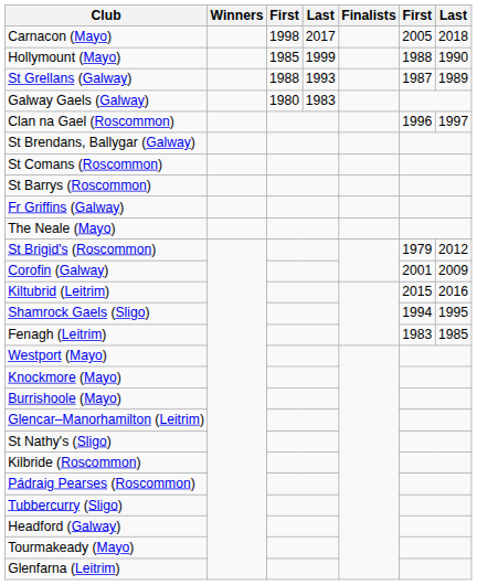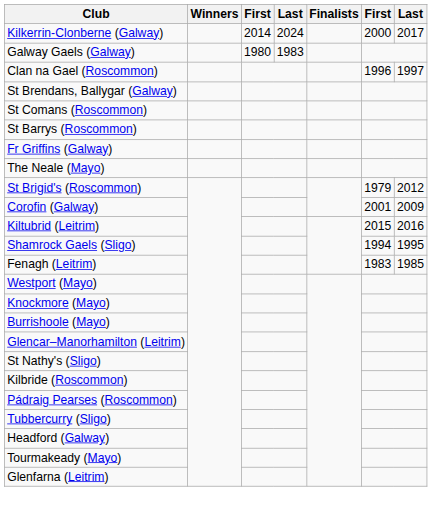 <table class="wikitable">
 <tr>
 <th>Club</th>
 <th>Winners</th>
 <th>First</th>
 <th>Last</th>
 <th>Finalists</th>
 <th>First</th>
 <th>Last</th>
 </tr>
 <tr>
-<td> Carnacon (<a href='#'>Mayo</a>)</td>
+<td> <a href='#'>Kilkerrin-Clonberne</a> (<a href='#'>Galway</a>)</td>
 <td></td>
-<td>1998</td>
+<td>2014</td>
+<td>2024</td>
+<td></td>
+<td>2000</td>
 <td>2017</td>
-<td></td>
-<td>2005</td>
-<td>2018</td>
-</tr>
-<tr>
-<td> Hollymount (<a href='#'>Mayo</a>)</td>
-<td></td>
-<td>1985</td>
-<td>1999</td>
-<td></td>
-<td>1988</td>
-<td>1990</td>
-</tr>
-<tr>
-<td> <a href='#'>St Grellans</a> (<a href='#'>Galway</a>)</td>
-<td></td>
-<td>1988</td>
-<td>1993</td>
-<td></td>
-<td>1987</td>
-<td>1989</td>
 </tr>
 <tr>
 <td> Galway Gaels (<a href='#'>Galway</a>)</td>
 <td></td>
 <td>1980</td>
 <td>1983</td>
 <td></td>
 <td colspan="2"></td>
 </tr>
 <tr>
 <td> Clan na Gael (<a href='#'>Roscommon</a>)</td>
 <td></td>
 <td colspan = "2"></td>
 <td></td>
 <td>1996</td>
 <td>1997</td>
 </tr>
 <tr>
 <td> St Brendans, Ballygar (<a href='#'>Galway</a>)</td>
 <td></td>
 <td colspan = "2"></td>
 <td></td>
 <td colspan="2"></td>
 </tr>
 <tr>
 <td> St Comans (<a href='#'>Roscommon</a>)</td>
 <td></td>
 <td colspan = "2"></td>
 <td></td>
 <td colspan="2"></td>
 </tr>
 <tr>
 <td> St Barrys (<a href='#'>Roscommon</a>)</td>
 <td></td>
 <td colspan = "2"></td>
 <td></td>
 <td colspan="2"></td>
 </tr>
 <tr>
 <td> <a href='#'>Fr Griffins</a> (<a href='#'>Galway</a>)</td>
 <td></td>
 <td colspan = "2"></td>
 <td></td>
 <td colspan="2"></td>
 </tr>
 <tr>
 <td> The Neale (<a href='#'>Mayo</a>)</td>
 <td></td>
 <td colspan = "2"></td>
 <td></td>
 <td colspan="2"></td>
 </tr>
 <tr>
 <td> <a href='#'>St Brigid's</a> (<a href='#'>Roscommon</a>)</td>
 <td rowspan = "17"></td>
 <td colspan="2"></td>
 <td rowspan = "2"></td>
 <td>1979</td>
 <td>2012</td>
 </tr>
 <tr>
 <td> <a href='#'>Corofin</a> (<a href='#'>Galway</a>)</td>
 <td colspan="2"></td>
 <td>2001</td>
 <td>2009</td>
 </tr>
 <tr>
 <td> <a href='#'>Kiltubrid</a> (<a href='#'>Leitrim</a>)</td>
 <td colspan="2"></td>
 <td rowspan = "3"></td>
 <td>2015</td>
 <td>2016</td>
 </tr>
 <tr>
 <td> <a href='#'>Shamrock Gaels</a> (<a href='#'>Sligo</a>)</td>
 <td colspan="2"></td>
 <td>1994</td>
 <td>1995</td>
 </tr>
 <tr>
 <td> Fenagh (<a href='#'>Leitrim</a>)</td>
 <td colspan="2"></td>
 <td>1983</td>
 <td>1985</td>
 </tr>
 <tr>
 <td> <a href='#'>Westport</a>  (<a href='#'>Mayo</a>)</td>
 <td colspan="2"></td>
 <td rowspan = "11"></td>
 <td colspan="2"></td>
 </tr>
 <tr>
 <td> <a href='#'>Knockmore</a> (<a href='#'>Mayo</a>)</td>
 <td colspan="2"></td>
 <td colspan="2"></td>
 </tr>
 <tr>
 <td> <a href='#'>Burrishoole</a> (<a href='#'>Mayo</a>)</td>
 <td colspan="2"></td>
 <td colspan="2"></td>
 </tr>
 <tr>
 <td> <a href='#'>Glencar–Manorhamilton</a> (<a href='#'>Leitrim</a>)</td>
 <td colspan="2"></td>
 <td colspan="2"></td>
 </tr>
 <tr>
 <td> St Nathy's (<a href='#'>Sligo</a>)</td>
 <td colspan="2"></td>
 <td colspan="2"></td>
 </tr>
 <tr>
 <td> Kilbride (<a href='#'>Roscommon</a>)</td>
 <td colspan="2"></td>
 <td colspan="2"></td>
 </tr>
 <tr>
 <td> <a href='#'>Pádraig Pearses</a> (<a href='#'>Roscommon</a>)</td>
 <td colspan="2"></td>
 <td colspan="2"></td>
 </tr>
 <tr>
 <td> <a href='#'>Tubbercurry</a> (<a href='#'>Sligo</a>)</td>
 <td colspan="2"></td>
 <td colspan="2"></td>
 </tr>
 <tr>
 <td> Headford (<a href='#'>Galway</a>)</td>
 <td colspan="2"></td>
 <td colspan="2"></td>
 </tr>
 <tr>
 <td> Tourmakeady  (<a href='#'>Mayo</a>)</td>
 <td colspan="2"></td>
 <td colspan="2"></td>
 </tr>
 <tr>
 <td> Glenfarna (<a href='#'>Leitrim</a>)</td>
 <td colspan="2"></td>
 <td colspan="2"></td>
 </tr>
 </table>
